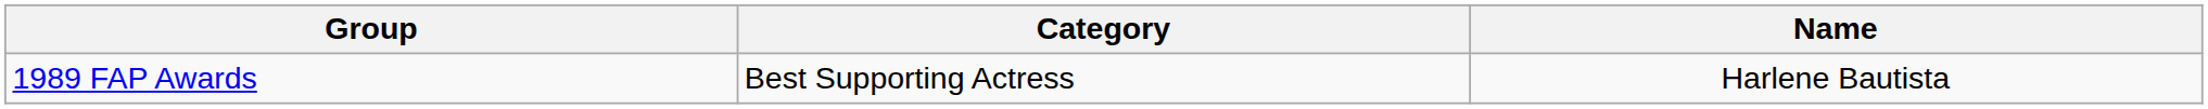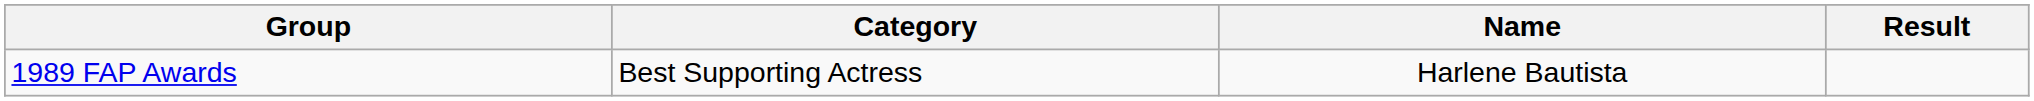 <table | width="90%" class="wikitable sortable">
 <tr>
 <th width="30%">Group</th>
 <th width="30%">Category</th>
 <th width="30%">Name</th>
+<th width="10%">Result</th>
 </tr>
 <tr>
 <td align="left"><a href='#'>1989 FAP Awards</a></td>
 <td>Best Supporting Actress</td>
 <td align="center">Harlene Bautista</td>
+<td></td>
 </tr>
 </table>
